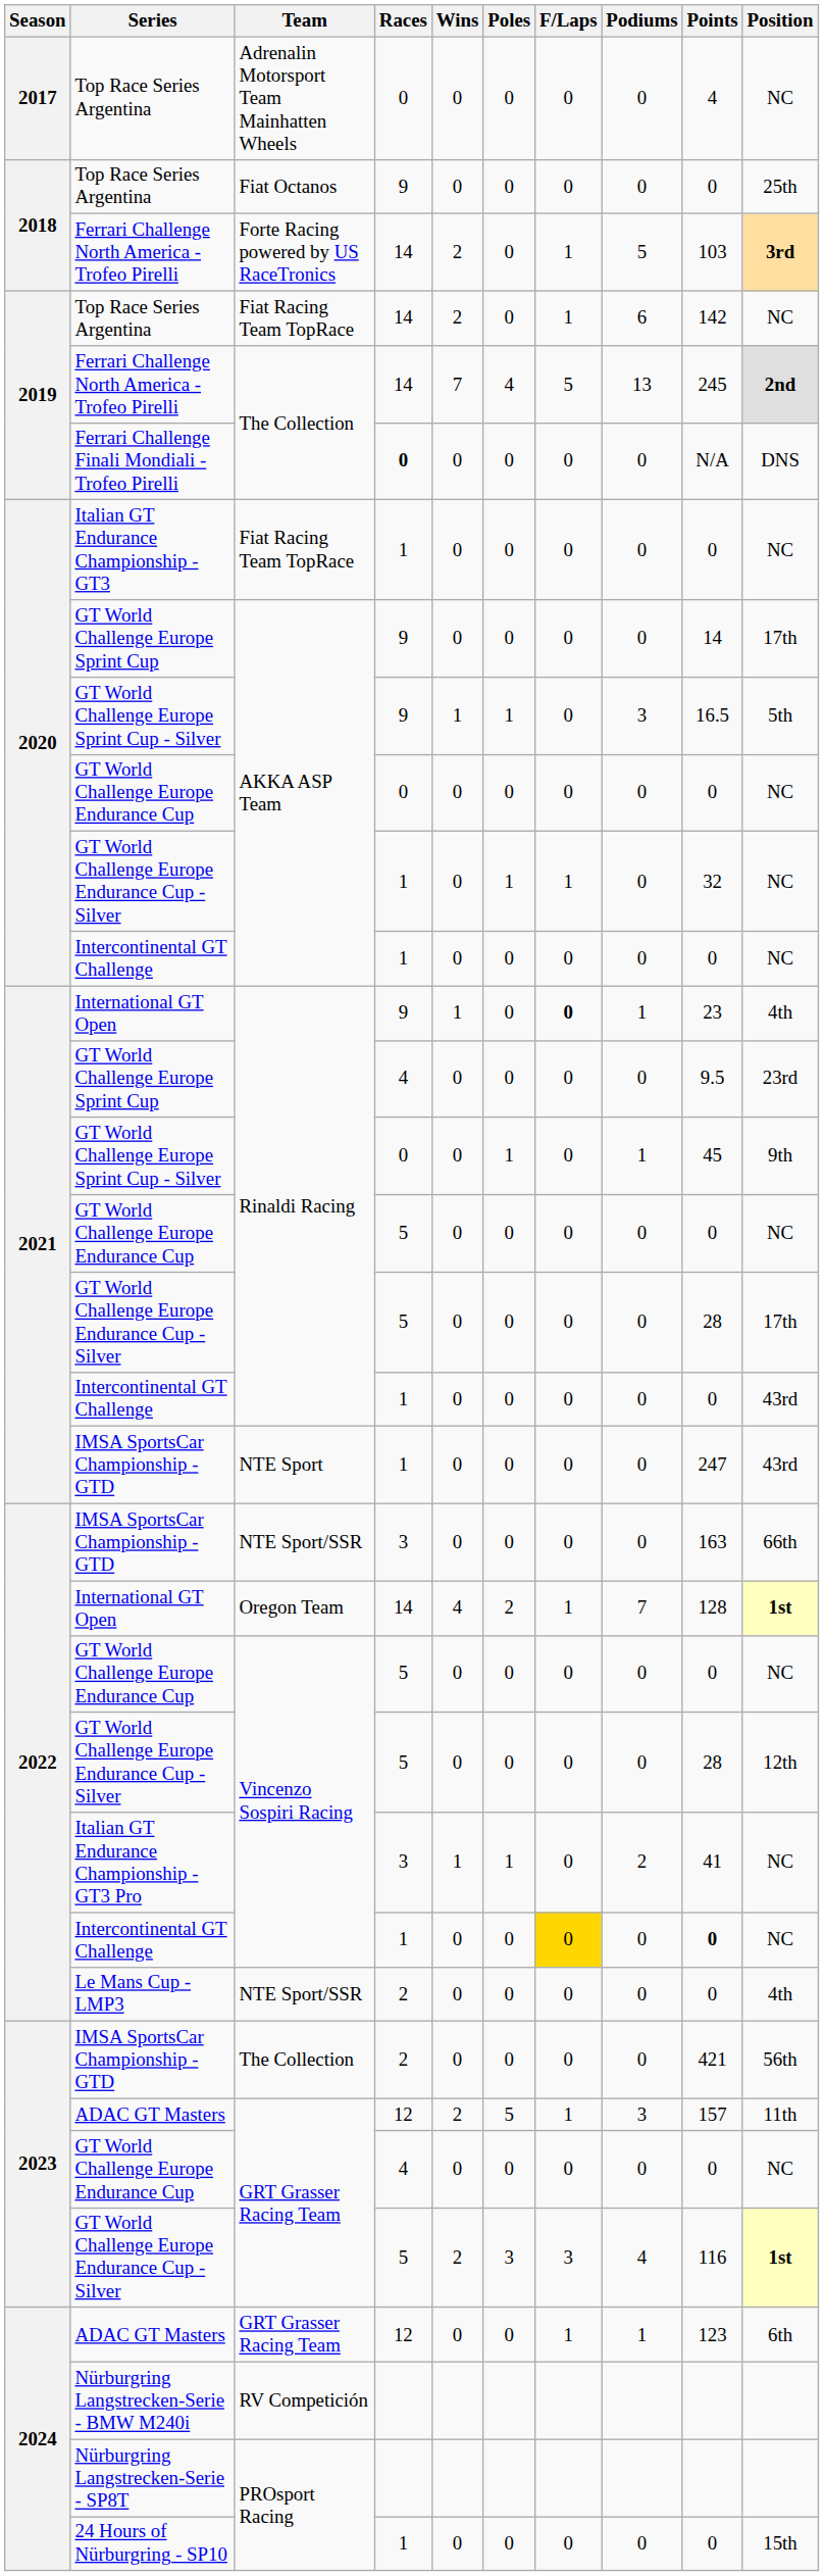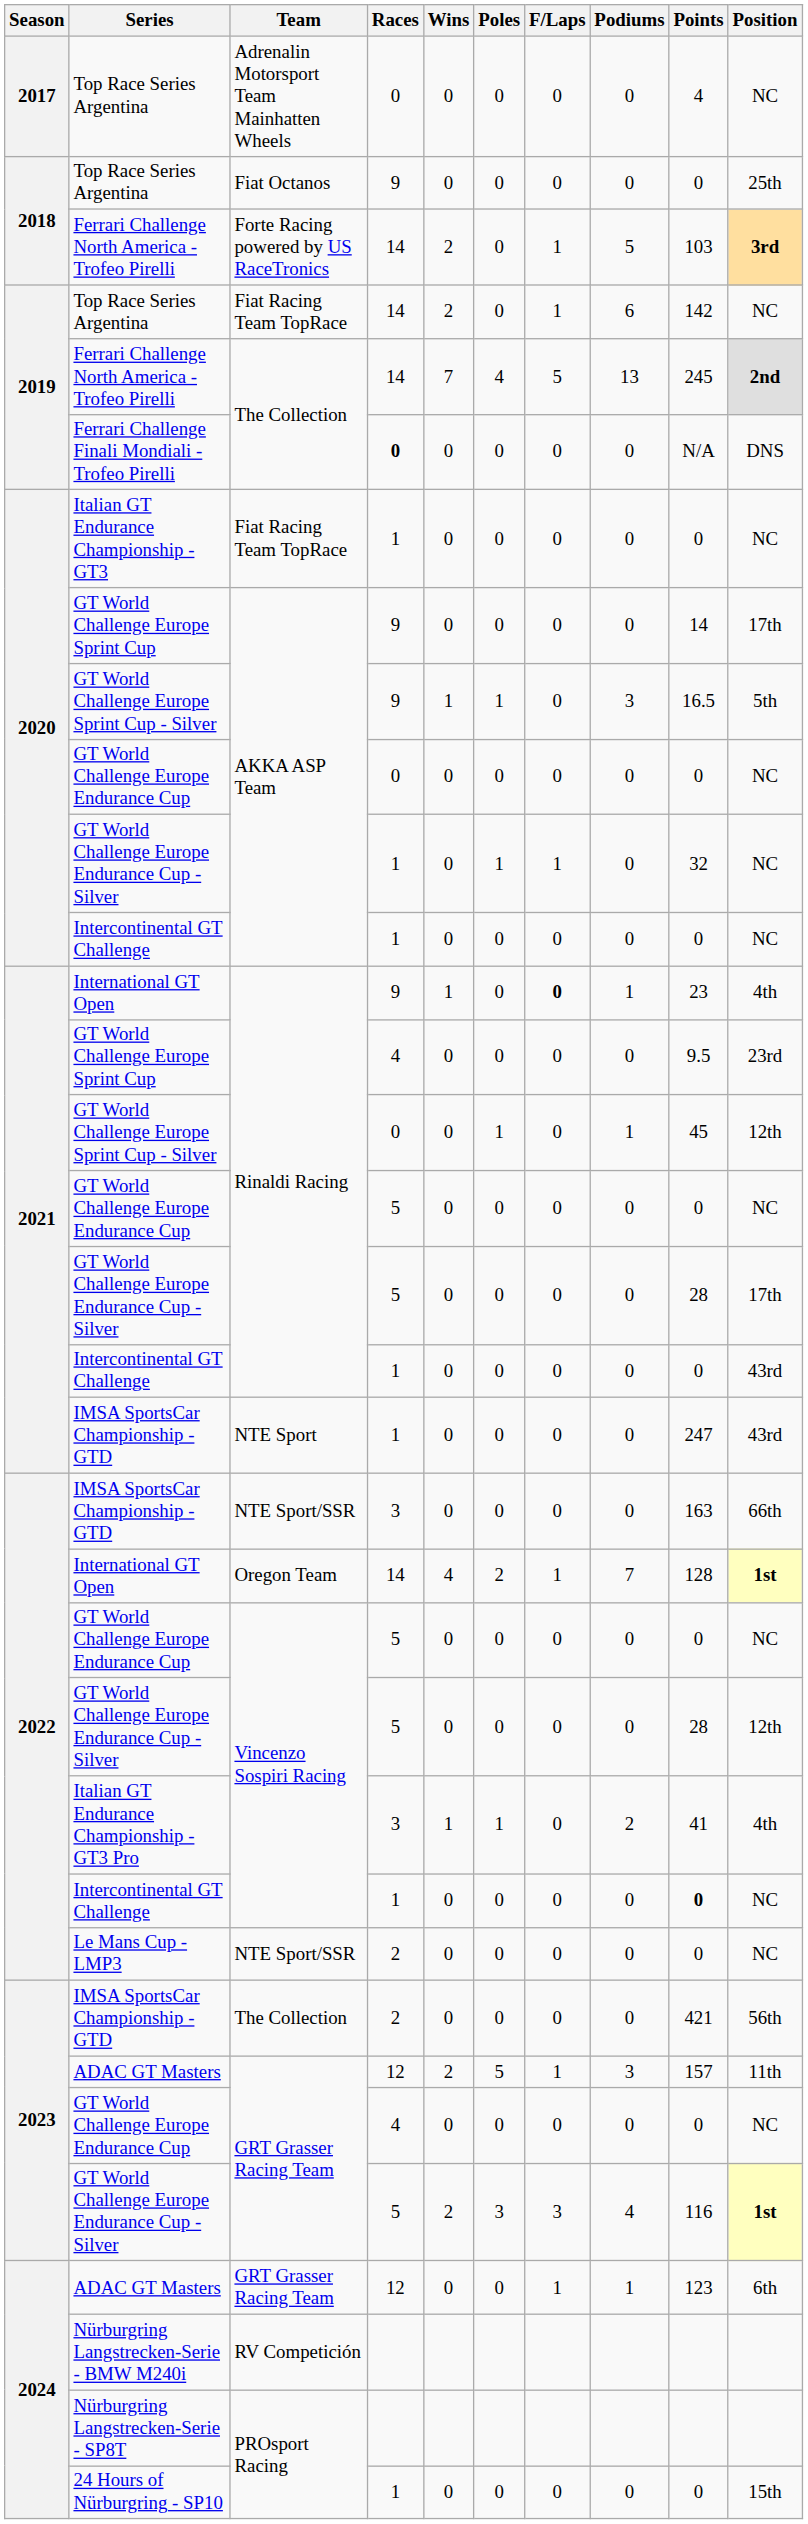 <table class="wikitable" style="font-size: 90%; text-align:center">
 <tr>
 <th>Season</th>
 <th>Series</th>
 <th>Team</th>
 <th>Races</th>
 <th>Wins</th>
 <th>Poles</th>
 <th>F/Laps</th>
 <th>Podiums</th>
 <th>Points</th>
 <th>Position</th>
 </tr>
 <tr>
 <th>2017</th>
 <td style="text-align:left">Top Race Series Argentina</td>
 <td align=left>Adrenalin Motorsport Team Mainhatten Wheels</td>
 <td>0</td>
 <td>0</td>
 <td>0</td>
 <td>0</td>
 <td>0</td>
 <td>4</td>
 <td>NC</td>
 </tr>
 <tr>
 <th rowspan="2">2018</th>
 <td style="text-align:left">Top Race Series Argentina</td>
 <td style="text-align:left">Fiat Octanos</td>
 <td>9</td>
 <td>0</td>
 <td>0</td>
 <td>0</td>
 <td>0</td>
 <td>0</td>
 <td>25th</td>
 </tr>
 <tr>
 <td style="text-align:left"><a href='#'>Ferrari Challenge North America - Trofeo Pirelli</a></td>
 <td align=left>Forte Racing powered by <a href='#'>US RaceTronics</a></td>
 <td>14</td>
 <td>2</td>
 <td>0</td>
 <td>1</td>
 <td>5</td>
 <td>103</td>
 <td style="background:#FFDF9F"><strong>3rd</strong></td>
 </tr>
 <tr>
 <th rowspan="3">2019</th>
 <td style="text-align:left">Top Race Series Argentina</td>
 <td style="text-align:left">Fiat Racing Team TopRace</td>
 <td>14</td>
 <td>2</td>
 <td>0</td>
 <td>1</td>
 <td>6</td>
 <td>142</td>
 <td>NC</td>
 </tr>
 <tr>
 <td style="text-align:left"><a href='#'>Ferrari Challenge North America - Trofeo Pirelli</a></td>
 <td rowspan="2" style="text-align:left">The Collection</td>
 <td>14</td>
 <td>7</td>
 <td>4</td>
 <td>5</td>
 <td>13</td>
 <td>245</td>
 <td style="background:#DFDFDF"><strong>2nd</strong></td>
 </tr>
 <tr>
 <td style="text-align:left"><a href='#'>Ferrari Challenge Finali Mondiali - Trofeo Pirelli</a></td>
 <td><strong>0</strong></td>
 <td>0</td>
 <td>0</td>
 <td>0</td>
 <td>0</td>
 <td>N/A</td>
 <td>DNS</td>
 </tr>
 <tr>
 <th rowspan="6">2020</th>
 <td style="text-align:left"><a href='#'>Italian GT Endurance Championship - GT3</a></td>
 <td style="text-align:left">Fiat Racing Team TopRace</td>
 <td>1</td>
 <td>0</td>
 <td>0</td>
 <td>0</td>
 <td>0</td>
 <td>0</td>
 <td>NC</td>
 </tr>
 <tr>
 <td style="text-align:left"><a href='#'>GT World Challenge Europe Sprint Cup</a></td>
 <td rowspan="5" style="text-align:left">AKKA ASP Team</td>
 <td>9</td>
 <td>0</td>
 <td>0</td>
 <td>0</td>
 <td>0</td>
 <td>14</td>
 <td>17th</td>
 </tr>
 <tr>
 <td style="text-align:left"><a href='#'>GT World Challenge Europe Sprint Cup - Silver</a></td>
 <td>9</td>
 <td>1</td>
 <td>1</td>
 <td>0</td>
 <td>3</td>
 <td>16.5</td>
 <td>5th</td>
 </tr>
 <tr>
 <td style="text-align:left"><a href='#'>GT World Challenge Europe Endurance Cup</a></td>
 <td>0</td>
 <td>0</td>
 <td>0</td>
 <td>0</td>
 <td>0</td>
 <td>0</td>
 <td>NC</td>
 </tr>
 <tr>
 <td style="text-align:left"><a href='#'>GT World Challenge Europe Endurance Cup - Silver</a></td>
 <td>1</td>
 <td>0</td>
 <td>1</td>
 <td>1</td>
 <td>0</td>
 <td>32</td>
 <td>NC</td>
 </tr>
 <tr>
 <td style="text-align:left"><a href='#'>Intercontinental GT Challenge</a></td>
 <td>1</td>
 <td>0</td>
 <td>0</td>
 <td>0</td>
 <td>0</td>
 <td>0</td>
 <td>NC</td>
 </tr>
 <tr>
 <th rowspan="7">2021</th>
 <td style="text-align:left"><a href='#'>International GT Open</a></td>
 <td rowspan="6" style="text-align:left">Rinaldi Racing</td>
 <td>9</td>
 <td>1</td>
 <td>0</td>
 <td><strong>0</strong></td>
 <td>1</td>
 <td>23</td>
 <td>4th</td>
 </tr>
 <tr>
 <td style="text-align:left"><a href='#'>GT World Challenge Europe Sprint Cup</a></td>
 <td>4</td>
 <td>0</td>
 <td>0</td>
 <td>0</td>
 <td>0</td>
 <td>9.5</td>
 <td>23rd</td>
 </tr>
 <tr>
 <td style="text-align:left"><a href='#'>GT World Challenge Europe Sprint Cup - Silver</a></td>
 <td>0</td>
 <td>0</td>
 <td>1</td>
 <td>0</td>
 <td>1</td>
 <td>45</td>
-<td>9th</td>
+<td>12th</td>
 </tr>
 <tr>
 <td style="text-align:left"><a href='#'>GT World Challenge Europe Endurance Cup</a></td>
 <td>5</td>
 <td>0</td>
 <td>0</td>
 <td>0</td>
 <td>0</td>
 <td>0</td>
 <td>NC</td>
 </tr>
 <tr>
 <td style="text-align:left"><a href='#'>GT World Challenge Europe Endurance Cup - Silver</a></td>
 <td>5</td>
 <td>0</td>
 <td>0</td>
 <td>0</td>
 <td>0</td>
 <td>28</td>
 <td>17th</td>
 </tr>
 <tr>
 <td style="text-align:left"><a href='#'>Intercontinental GT Challenge</a></td>
 <td>1</td>
 <td>0</td>
 <td>0</td>
 <td>0</td>
 <td>0</td>
 <td>0</td>
 <td>43rd</td>
 </tr>
 <tr>
 <td style="text-align:left"><a href='#'>IMSA SportsCar Championship - GTD</a></td>
 <td style="text-align:left">NTE Sport</td>
 <td>1</td>
 <td>0</td>
 <td>0</td>
 <td>0</td>
 <td>0</td>
 <td>247</td>
 <td>43rd</td>
 </tr>
 <tr>
 <th rowspan="7">2022</th>
 <td style="text-align:left"><a href='#'>IMSA SportsCar Championship - GTD</a></td>
 <td style="text-align:left">NTE Sport/SSR</td>
 <td>3</td>
 <td>0</td>
 <td>0</td>
 <td>0</td>
 <td>0</td>
 <td>163</td>
 <td>66th</td>
 </tr>
 <tr>
 <td style="text-align:left"><a href='#'>International GT Open</a></td>
 <td style="text-align:left">Oregon Team</td>
 <td>14</td>
 <td>4</td>
 <td>2</td>
 <td>1</td>
 <td>7</td>
 <td>128</td>
 <td style="background:#FFFFBF"><strong>1st</strong></td>
 </tr>
 <tr>
 <td style="text-align:left"><a href='#'>GT World Challenge Europe Endurance Cup</a></td>
 <td rowspan="4" style="text-align:left"><a href='#'>Vincenzo Sospiri Racing</a></td>
 <td>5</td>
 <td>0</td>
 <td>0</td>
 <td>0</td>
 <td>0</td>
 <td>0</td>
 <td>NC</td>
 </tr>
 <tr>
 <td style="text-align:left"><a href='#'>GT World Challenge Europe Endurance Cup - Silver</a></td>
 <td>5</td>
 <td>0</td>
 <td>0</td>
 <td>0</td>
 <td>0</td>
 <td>28</td>
 <td>12th</td>
 </tr>
 <tr>
 <td style="text-align:left"><a href='#'>Italian GT Endurance Championship - GT3 Pro</a></td>
 <td>3</td>
 <td>1</td>
 <td>1</td>
 <td>0</td>
 <td>2</td>
 <td>41</td>
-<td>NC</td>
+<td>4th</td>
 </tr>
 <tr>
 <td style="text-align:left"><a href='#'>Intercontinental GT Challenge</a></td>
 <td>1</td>
 <td>0</td>
 <td>0</td>
-<td style="background: gold;">0</td>
+<td>0</td>
 <td>0</td>
 <td><strong>0</strong></td>
 <td>NC</td>
 </tr>
 <tr>
 <td style="text-align:left"><a href='#'>Le Mans Cup - LMP3</a></td>
 <td style="text-align:left">NTE Sport/SSR</td>
 <td>2</td>
 <td>0</td>
 <td>0</td>
 <td>0</td>
 <td>0</td>
 <td>0</td>
-<td>4th</td>
+<td>NC</td>
 </tr>
 <tr>
 <th rowspan="4">2023</th>
 <td align=left><a href='#'>IMSA SportsCar Championship - GTD</a></td>
 <td style="text-align:left">The Collection</td>
 <td>2</td>
 <td>0</td>
 <td>0</td>
 <td>0</td>
 <td>0</td>
 <td>421</td>
 <td>56th</td>
 </tr>
 <tr>
 <td align=left><a href='#'>ADAC GT Masters</a></td>
 <td rowspan="3" align=left><a href='#'>GRT Grasser Racing Team</a></td>
 <td>12</td>
 <td>2</td>
 <td>5</td>
 <td>1</td>
 <td>3</td>
 <td>157</td>
 <td>11th</td>
 </tr>
 <tr>
 <td align=left><a href='#'>GT World Challenge Europe Endurance Cup</a></td>
 <td>4</td>
 <td>0</td>
 <td>0</td>
 <td>0</td>
 <td>0</td>
 <td>0</td>
 <td>NC</td>
 </tr>
 <tr>
 <td align=left><a href='#'>GT World Challenge Europe Endurance Cup - Silver</a></td>
 <td>5</td>
 <td>2</td>
 <td>3</td>
 <td>3</td>
 <td>4</td>
 <td>116</td>
 <th style="background:#FFFFBF"><strong>1st</strong></th>
 </tr>
 <tr>
 <th rowspan="4">2024</th>
 <td align=left><a href='#'>ADAC GT Masters</a></td>
 <td align=left><a href='#'>GRT Grasser Racing Team</a></td>
 <td>12</td>
 <td>0</td>
 <td>0</td>
 <td>1</td>
 <td>1</td>
 <td>123</td>
 <td>6th</td>
 </tr>
 <tr>
 <td align=left><a href='#'>Nürburgring Langstrecken-Serie - BMW M240i</a></td>
 <td style="text-align:left">RV Competición</td>
 <td></td>
 <td></td>
 <td></td>
 <td></td>
 <td></td>
 <td></td>
 <td></td>
 </tr>
 <tr>
 <td align=left><a href='#'>Nürburgring Langstrecken-Serie - SP8T</a></td>
 <td rowspan="2" align=left>PROsport Racing</td>
 <td></td>
 <td></td>
 <td></td>
 <td></td>
 <td></td>
 <td></td>
 <td></td>
 </tr>
 <tr>
 <td align="left"><a href='#'>24 Hours of Nürburgring - SP10</a></td>
 <td>1</td>
 <td>0</td>
 <td>0</td>
 <td>0</td>
 <td>0</td>
 <td>0</td>
 <td>15th</td>
 </tr>
 </table>
